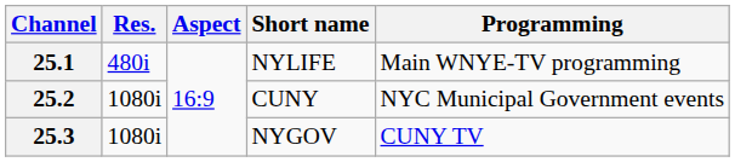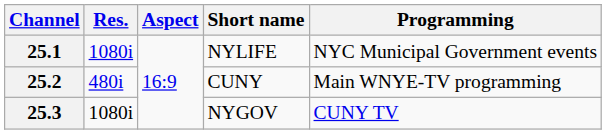 <table class="wikitable">
 <tr>
 <th><a href='#'>Channel</a></th>
 <th><a href='#'>Res.</a></th>
 <th><a href='#'>Aspect</a></th>
 <th>Short name</th>
 <th>Programming</th>
 </tr>
 <tr>
 <th scope = "row">25.1</th>
-<td><a href='#'>480i</a></td>
+<td><a href='#'>1080i</a></td>
 <td rowspan=3><a href='#'>16:9</a></td>
 <td>NYLIFE</td>
-<td>Main WNYE-TV programming</td>
+<td>NYC Municipal Government events</td>
 </tr>
 <tr>
 <th scope = "row">25.2</th>
-<td>1080i</td>
+<td><a href='#'>480i</a></td>
 <td>CUNY</td>
-<td>NYC Municipal Government events</td>
+<td>Main WNYE-TV programming</td>
 </tr>
 <tr>
 <th scope = "row">25.3</th>
 <td>1080i</td>
 <td>NYGOV</td>
 <td><a href='#'>CUNY TV</a></td>
 </tr>
 </table>
